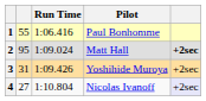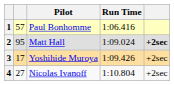 <table class="wikitable" style="font-size: 95%;">
 <tr>
 <th></th>
 <th></th>
+<th>Pilot</th>
 <th>Run Time</th>
-<th>Pilot</th>
 <th></th>
 </tr>
 <tr>
 <th>1</th>
-<td style="background:#ffffbf;">55</td>
+<td style="background:#ffffbf;">57</td>
+<td style="background:#ffffbf;"> <a href='#'>Paul Bonhomme</a></td>
 <td style="background:#ffffbf;">1:06.416</td>
-<td style="background:#ffffbf;"> <a href='#'>Paul Bonhomme</a></td>
 <td style="background:#ffffbf;"></td>
 </tr>
 <tr>
 <th>2</th>
 <td style="background:#dfdfdf;">95</td>
+<td style="background:#dfdfdf;"> <a href='#'>Matt Hall</a></td>
 <td style="background:#dfdfdf;">1:09.024</td>
-<td style="background:#dfdfdf;"> <a href='#'>Matt Hall</a></td>
 <td style="background:#dfdfdf;"><strong>+2sec</strong></td>
 </tr>
 <tr>
 <th>3</th>
-<td style="background:#ffdf9f;">31</td>
+<td style="background:#ffdf9f;">17</td>
+<td style="background:#ffdf9f;"> <a href='#'>Yoshihide Muroya</a></td>
 <td style="background:#ffdf9f;">1:09.426</td>
-<td style="background:#ffdf9f;"> <a href='#'>Yoshihide Muroya</a></td>
 <td style="background:#ffdf9f;">+2sec</td>
 </tr>
 <tr>
 <th>4</th>
 <td>27</td>
+<td> <a href='#'>Nicolas Ivanoff</a></td>
 <td>1:10.804</td>
-<td> <a href='#'>Nicolas Ivanoff</a></td>
-<td style="background: lavender;">+2sec</td>
+<td>+2sec</td>
 </tr>
 </table>
